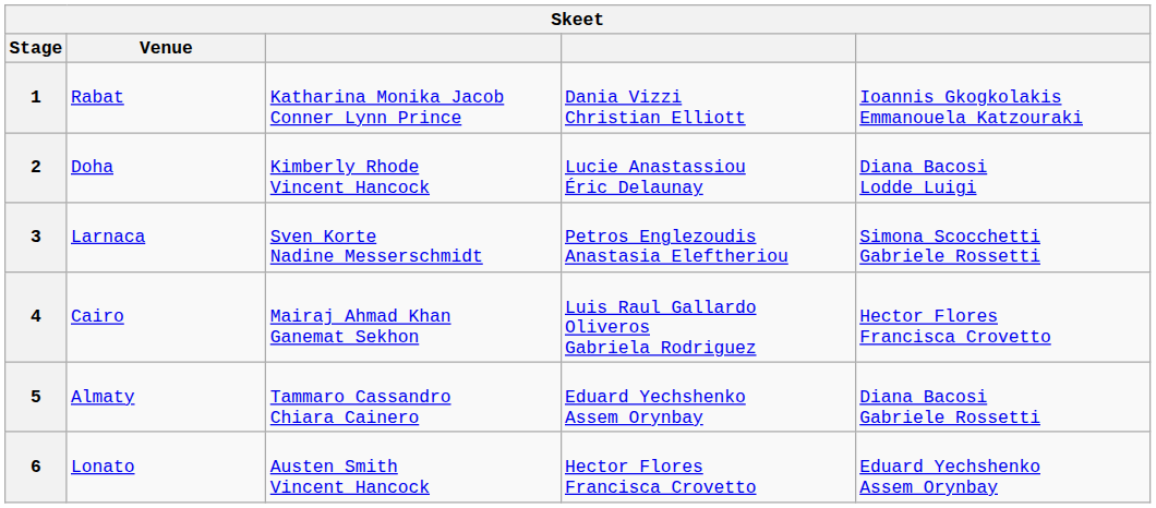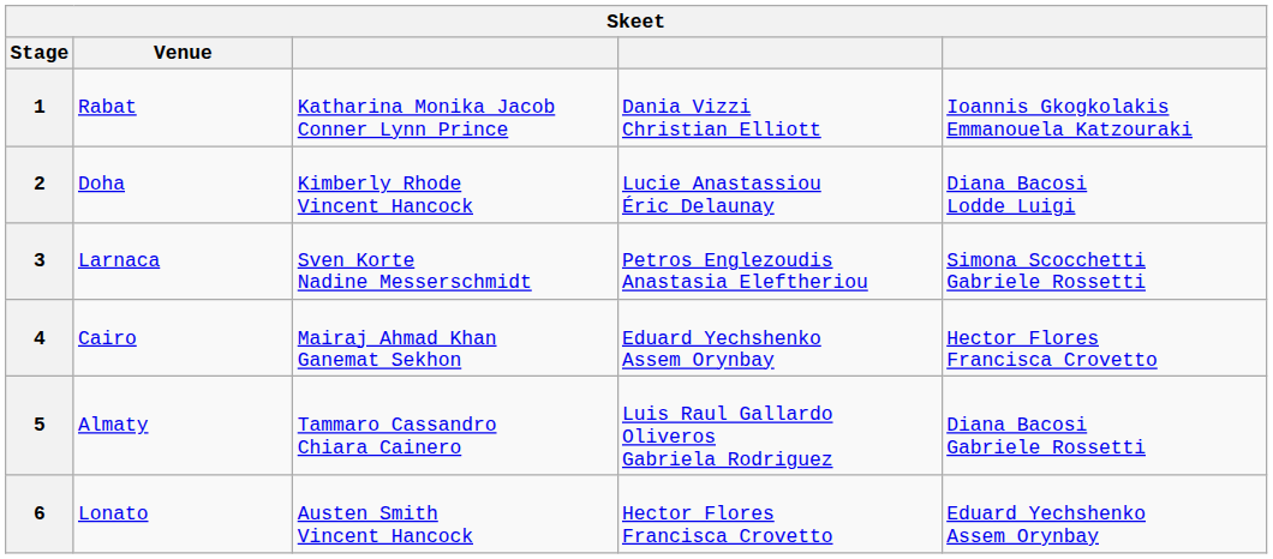 <table class="wikitable">
 <tr>
 <th colspan="5">Skeet</th>
 </tr>
 <tr>
 <th>Stage</th>
 <th width=140>Venue</th>
 <th width=210></th>
 <th width=210></th>
 <th width=210></th>
 </tr>
 <tr>
 <th>1</th>
 <td> <a href='#'>Rabat</a></td>
 <td> <br> <a href='#'>Katharina Monika Jacob</a> <br> <a href='#'>Conner Lynn Prince</a></td>
 <td> <br> <a href='#'>Dania Vizzi</a> <br> <a href='#'>Christian Elliott</a></td>
 <td> <br> <a href='#'>Ioannis Gkogkolakis</a> <br> <a href='#'>Emmanouela Katzouraki</a></td>
 </tr>
 <tr>
 <th>2</th>
 <td> <a href='#'>Doha</a></td>
 <td> <br><a href='#'>Kimberly Rhode</a><br><a href='#'>Vincent Hancock</a></td>
 <td> <br><a href='#'>Lucie Anastassiou</a><br><a href='#'>Éric Delaunay</a></td>
 <td> <br><a href='#'>Diana Bacosi</a><br><a href='#'>Lodde Luigi</a></td>
 </tr>
 <tr>
 <th>3</th>
 <td> <a href='#'>Larnaca</a></td>
 <td> <br> <a href='#'>Sven Korte</a><br><a href='#'>Nadine Messerschmidt</a></td>
 <td> <br> <a href='#'>Petros Englezoudis</a><br><a href='#'>Anastasia Eleftheriou</a></td>
 <td> <br> <a href='#'>Simona Scocchetti</a> <br> <a href='#'>Gabriele Rossetti</a></td>
 </tr>
 <tr>
 <th>4</th>
 <td> <a href='#'>Cairo</a></td>
 <td> <br> <a href='#'>Mairaj Ahmad Khan</a> <br> <a href='#'>Ganemat Sekhon</a></td>
-<td> <br> <a href='#'>Luis Raul Gallardo Oliveros</a> <br> <a href='#'>Gabriela Rodriguez</a></td>
+<td> <br> <a href='#'>Eduard Yechshenko</a> <br> <a href='#'>Assem Orynbay</a></td>
 <td> <br> <a href='#'>Hector Flores</a><br><a href='#'>Francisca Crovetto</a></td>
 </tr>
 <tr>
 <th>5</th>
 <td> <a href='#'>Almaty</a></td>
 <td> <br> <a href='#'>Tammaro Cassandro</a> <br> <a href='#'>Chiara Cainero</a></td>
-<td> <br> <a href='#'>Eduard Yechshenko</a> <br> <a href='#'>Assem Orynbay</a></td>
+<td> <br> <a href='#'>Luis Raul Gallardo Oliveros</a> <br> <a href='#'>Gabriela Rodriguez</a></td>
 <td> <br> <a href='#'>Diana Bacosi</a> <br> <a href='#'>Gabriele Rossetti</a></td>
 </tr>
 <tr>
 <th>6</th>
 <td> <a href='#'>Lonato</a></td>
 <td> <br><a href='#'>Austen Smith</a><br><a href='#'>Vincent Hancock</a></td>
 <td> <br> <a href='#'>Hector Flores</a><br><a href='#'>Francisca Crovetto</a></td>
 <td> <br> <a href='#'>Eduard Yechshenko</a> <br> <a href='#'>Assem Orynbay</a></td>
 </tr>
 </table>
